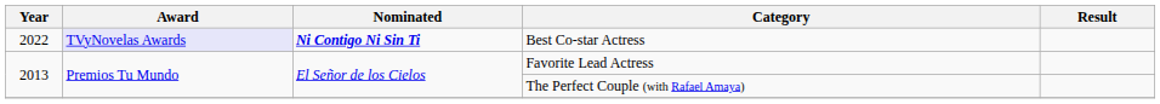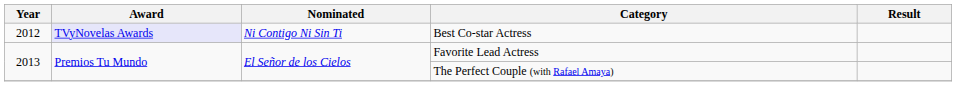 <table class="wikitable" width=100%>
 <tr>
 <th width=5%>Year</th>
 <th width=20%>Award</th>
 <th width=20%>Nominated</th>
 <th width=45%>Category</th>
 <th width=10%>Result</th>
 </tr>
 <tr>
-<td rowspan="1" style="text-align:center;">2022</td>
+<td rowspan="1" style="text-align:center;">2012</td>
 <td style="background: lavender;"><a href='#'>TVyNovelas Awards</a></td>
-<td><strong><em><a href='#'>Ni Contigo Ni Sin Ti</a></em></strong></td>
+<td><em><a href='#'>Ni Contigo Ni Sin Ti</a></em></td>
 <td>Best Co-star Actress</td>
 <td></td>
 </tr>
 <tr>
 <td rowspan="2" style="text-align:center;">2013</td>
 <td rowspan="2"><a href='#'>Premios Tu Mundo</a></td>
 <td rowspan="2"><em><a href='#'>El Señor de los Cielos</a></em></td>
 <td>Favorite Lead Actress</td>
 <td></td>
 </tr>
 <tr>
 <td>The Perfect Couple <small>(with <a href='#'>Rafael Amaya</a>)</small></td>
 <td></td>
 </tr>
 <tr>
 </tr>
 </table>
